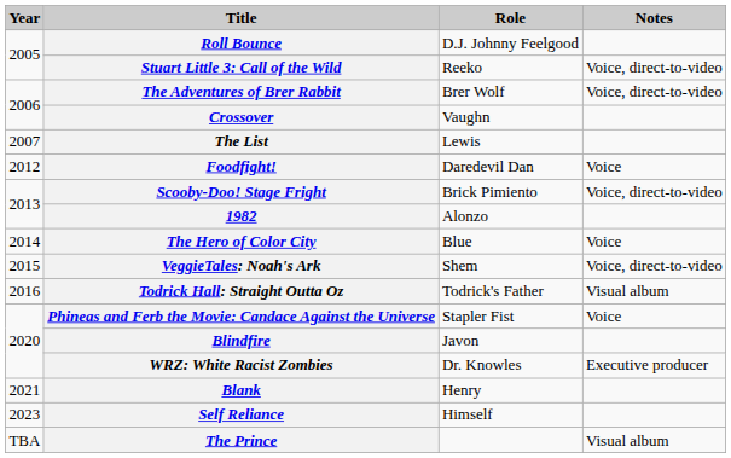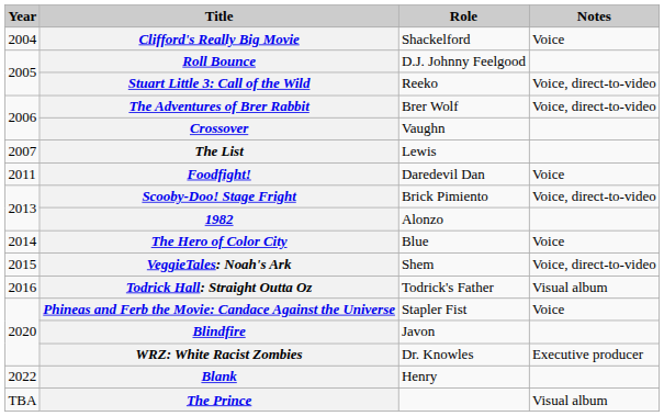 <table class="wikitable plainrowheaders">
 <tr>
 <th scope="col" style="background: #CCCCCC;">Year</th>
 <th scope="col" style="background: #CCCCCC;">Title</th>
 <th scope="col" style="background: #CCCCCC;">Role</th>
 <th scope="col" style="background: #CCCCCC;">Notes</th>
+</tr>
+<tr>
+<td>2004</td>
+<th scope="row"><em><a href='#'>Clifford's Really Big Movie</a></em></th>
+<td>Shackelford</td>
+<td>Voice</td>
 </tr>
 <tr>
 <td rowspan="2">2005</td>
 <th scope="row"><em><a href='#'>Roll Bounce</a></em></th>
 <td>D.J. Johnny Feelgood</td>
 <td></td>
 </tr>
 <tr>
 <th scope="row"><em><a href='#'>Stuart Little 3: Call of the Wild</a></em></th>
 <td>Reeko</td>
 <td>Voice, direct-to-video</td>
 </tr>
 <tr>
 <td rowspan="2">2006</td>
 <th scope="row"><em><a href='#'>The Adventures of Brer Rabbit</a></em></th>
 <td>Brer Wolf</td>
 <td>Voice, direct-to-video</td>
 </tr>
 <tr>
 <th scope="row"><em><a href='#'>Crossover</a></em></th>
 <td>Vaughn</td>
 <td></td>
 </tr>
 <tr>
 <td>2007</td>
 <th scope="row"><em>The List</em></th>
 <td>Lewis</td>
 <td></td>
 </tr>
 <tr>
-<td>2012</td>
+<td>2011</td>
 <th scope="row"><em><a href='#'>Foodfight!</a></em></th>
 <td>Daredevil Dan</td>
 <td>Voice</td>
 </tr>
 <tr>
 <td rowspan="2">2013</td>
 <th scope="row"><em><a href='#'>Scooby-Doo! Stage Fright</a></em></th>
 <td>Brick Pimiento</td>
 <td>Voice, direct-to-video</td>
 </tr>
 <tr>
 <th scope="row"><em><a href='#'>1982</a></em></th>
 <td>Alonzo</td>
 <td></td>
 </tr>
 <tr>
 <td>2014</td>
 <th scope="row"><em><a href='#'>The Hero of Color City</a></em></th>
 <td>Blue</td>
 <td>Voice</td>
 </tr>
 <tr>
 <td>2015</td>
 <th scope="row"><em><a href='#'>VeggieTales</a>: Noah's Ark</em></th>
 <td>Shem</td>
 <td>Voice, direct-to-video</td>
 </tr>
 <tr>
 <td>2016</td>
 <th scope="row"><em><a href='#'>Todrick Hall</a>: Straight Outta Oz</em></th>
 <td>Todrick's Father</td>
 <td>Visual album</td>
 </tr>
 <tr>
 <td rowspan="3">2020</td>
 <th scope="row"><em><a href='#'>Phineas and Ferb the Movie: Candace Against the Universe</a></em></th>
 <td>Stapler Fist</td>
 <td>Voice</td>
 </tr>
 <tr>
 <th scope="row"><em><a href='#'>Blindfire</a></em></th>
 <td>Javon</td>
 <td></td>
 </tr>
 <tr>
 <th scope="row"><em>WRZ: White Racist Zombies</em></th>
 <td>Dr. Knowles</td>
 <td>Executive producer</td>
 </tr>
 <tr>
-<td>2021</td>
+<td>2022</td>
 <th scope="row"><em><a href='#'>Blank</a></em></th>
 <td>Henry</td>
-<td></td>
-</tr>
-<tr>
-<td>2023</td>
-<th scope="row"><em><a href='#'>Self Reliance</a></em></th>
-<td>Himself</td>
 <td></td>
 </tr>
 <tr>
 <td>TBA</td>
 <th scope="row"><em><a href='#'>The Prince</a></em></th>
 <td></td>
 <td>Visual album</td>
 </tr>
 </table>
